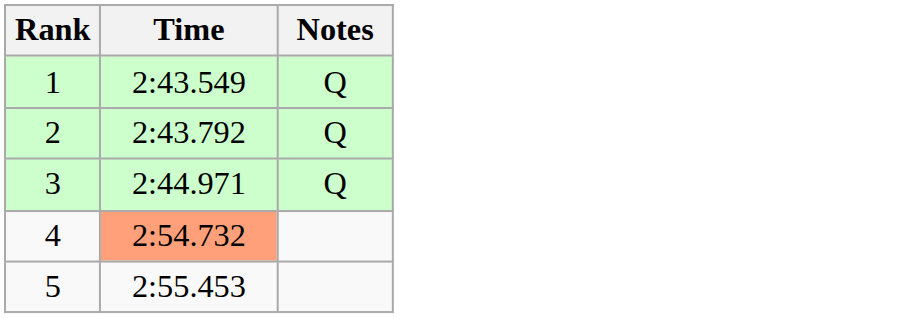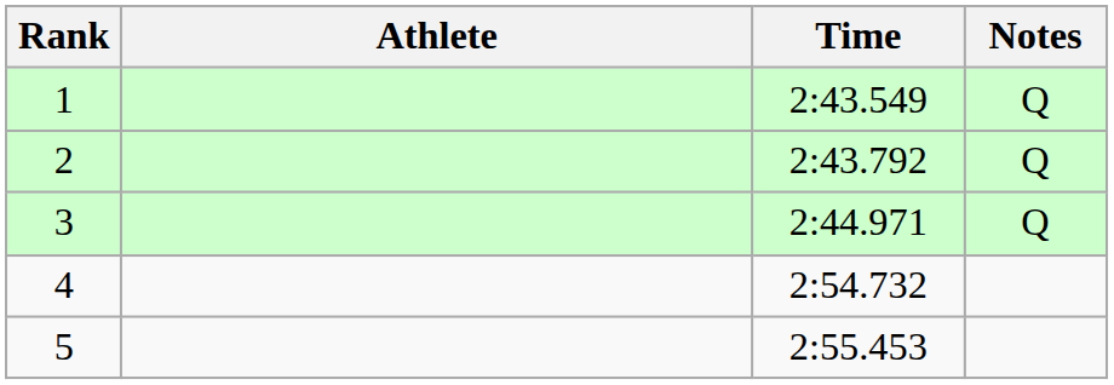 <table class=wikitable style="text-align:center">
 <tr>
 <th width=40>Rank</th>
+<th width=250>Athlete</th>
 <th width=80>Time</th>
 <th width=50>Notes</th>
 </tr>
 <tr bgcolor="ccffcc">
 <td>1</td>
+<td align=left></td>
 <td>2:43.549</td>
 <td>Q</td>
 </tr>
 <tr bgcolor="ccffcc">
 <td>2</td>
+<td align=left></td>
 <td>2:43.792</td>
 <td>Q</td>
 </tr>
 <tr bgcolor="ccffcc">
 <td>3</td>
+<td align=left></td>
 <td>2:44.971</td>
 <td>Q</td>
 </tr>
 <tr>
 <td>4</td>
-<td style="background: lightsalmon;">2:54.732</td>
+<td align=left></td>
+<td>2:54.732</td>
 <td></td>
 </tr>
 <tr>
 <td>5</td>
+<td align=left></td>
 <td>2:55.453</td>
 <td></td>
 </tr>
 </table>
